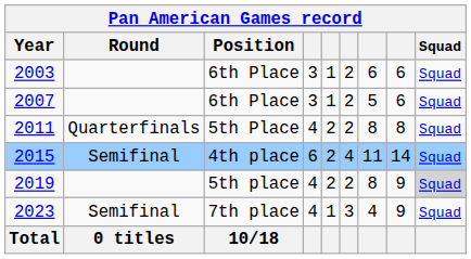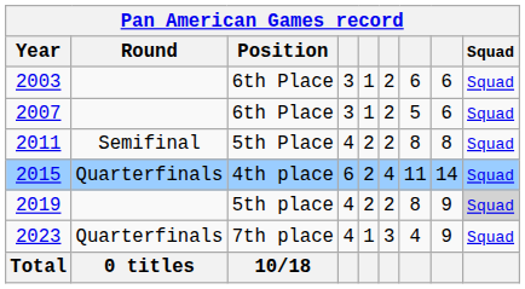 <table class="wikitable" style="text-align: center;">
 <tr>
 <th colspan=9><a href='#'>Pan American Games record</a></th>
 </tr>
 <tr>
 <th>Year</th>
 <th>Round</th>
 <th>Position</th>
 <th></th>
 <th></th>
 <th></th>
 <th></th>
 <th></th>
 <th><small>Squad</small></th>
 </tr>
 <tr>
 <td> <a href='#'>2003</a></td>
 <td></td>
 <td>6th Place</td>
 <td>3</td>
 <td>1</td>
 <td>2</td>
 <td>6</td>
 <td>6</td>
 <td><small><a href='#'>Squad</a></small></td>
 </tr>
 <tr>
 <td> <a href='#'>2007</a></td>
 <td></td>
 <td>6th Place</td>
 <td>3</td>
 <td>1</td>
 <td>2</td>
 <td>5</td>
 <td>6</td>
 <td><small><a href='#'>Squad</a></small></td>
 </tr>
 <tr>
 <td> <a href='#'>2011</a></td>
-<td>Quarterfinals</td>
+<td>Semifinal</td>
 <td>5th Place</td>
 <td>4</td>
 <td>2</td>
 <td>2</td>
 <td>8</td>
 <td>8</td>
 <td><small><a href='#'>Squad</a></small></td>
 </tr>
 <tr bgcolor="9acdff">
 <td> <a href='#'>2015</a></td>
-<td>Semifinal</td>
+<td>Quarterfinals</td>
 <td>4th place</td>
 <td>6</td>
 <td>2</td>
 <td>4</td>
 <td>11</td>
 <td>14</td>
 <td><small><a href='#'>Squad</a></small></td>
 </tr>
 <tr>
 <td> <a href='#'>2019</a></td>
 <td></td>
 <td>5th place</td>
 <td>4</td>
 <td>2</td>
 <td>2</td>
 <td>8</td>
 <td>9</td>
 <td style="background: lightgrey;"><small><a href='#'>Squad</a></small></td>
 </tr>
 <tr>
 <td> <a href='#'>2023</a></td>
-<td>Semifinal</td>
+<td>Quarterfinals</td>
 <td>7th place</td>
 <td>4</td>
 <td>1</td>
 <td>3</td>
 <td>4</td>
 <td>9</td>
 <td><small><a href='#'>Squad</a></small></td>
 </tr>
 <tr>
 <th>Total</th>
 <th>0 titles</th>
 <th>10/18</th>
 <th></th>
 <th></th>
 <th></th>
 <th></th>
 <th></th>
 <th></th>
 </tr>
 </table>
